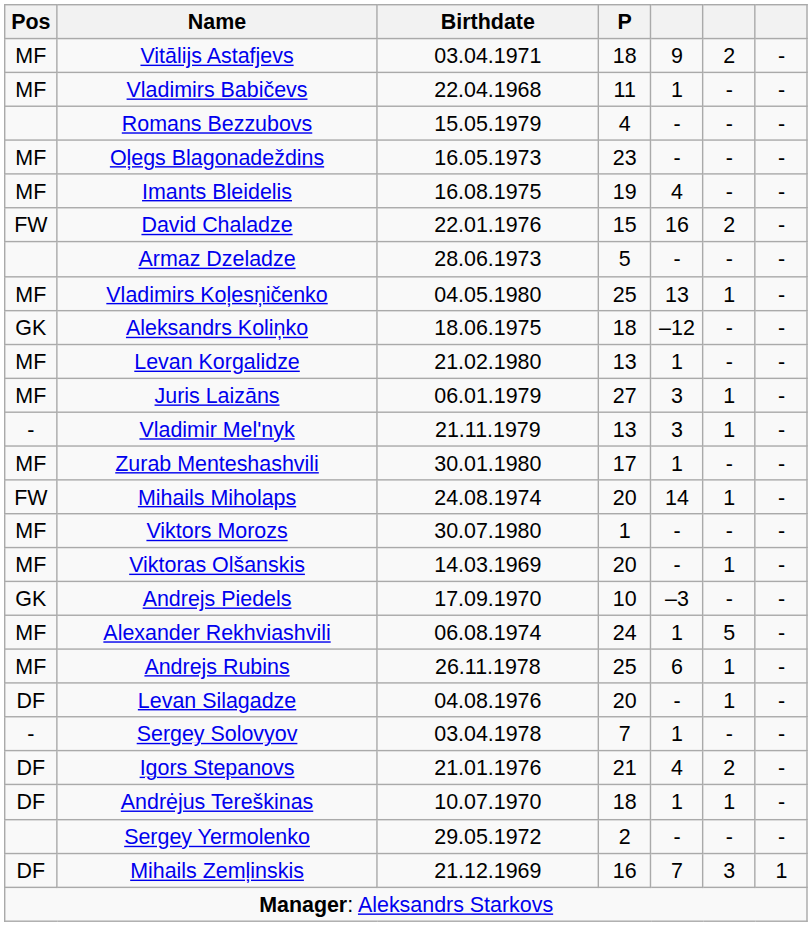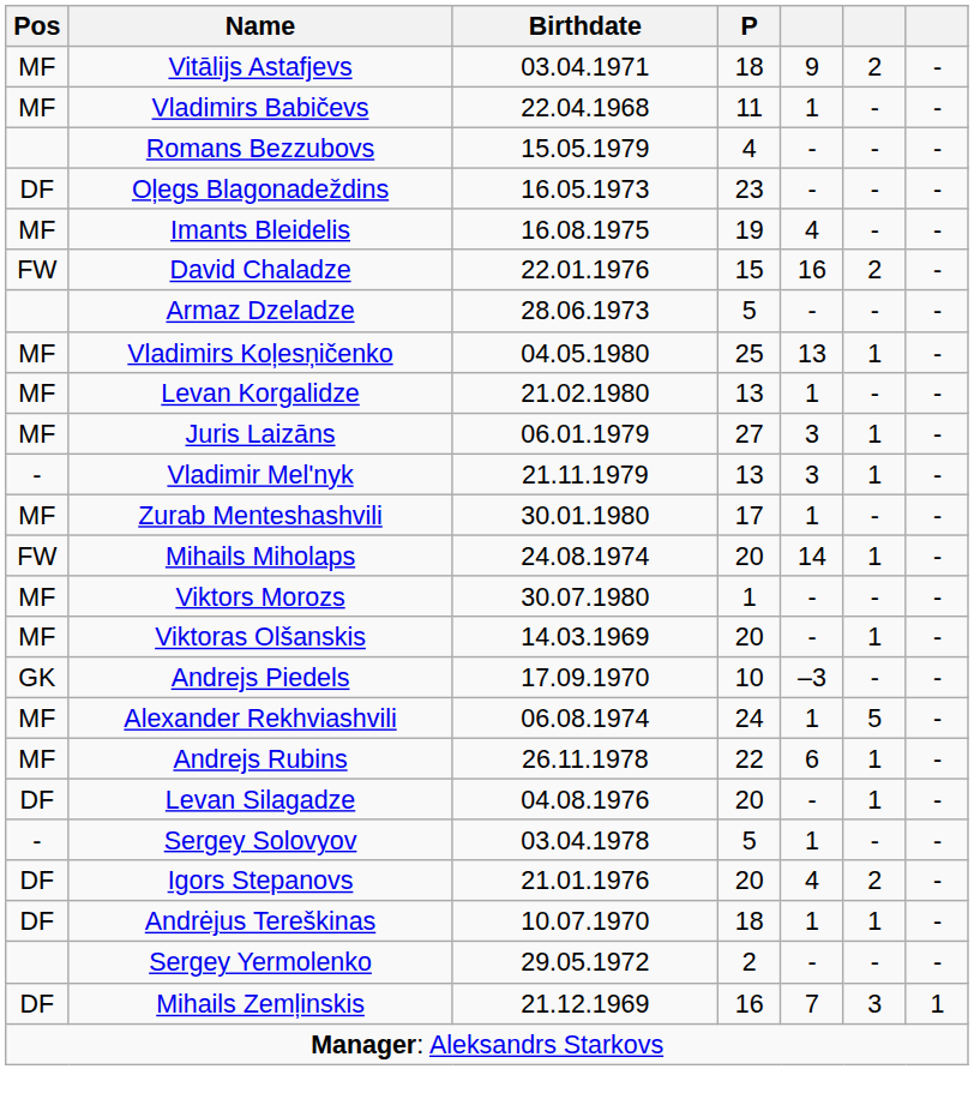 <table class="wikitable" style="font-size:95%; text-align:center;">
 <tr bgcolor="#efefef">
 <th width="30">Pos</th>
 <th width="220">Name</th>
 <th width="150">Birthdate</th>
 <th width="30">P</th>
 <th width="30"></th>
 <th width="30"></th>
 <th width="30"></th>
 </tr>
 <tr>
 <td>MF</td>
 <td> <a href='#'>Vitālijs Astafjevs</a></td>
 <td>03.04.1971</td>
 <td>18</td>
 <td>9</td>
 <td>2</td>
 <td>-</td>
 </tr>
 <tr>
 <td>MF</td>
 <td> <a href='#'>Vladimirs Babičevs</a></td>
 <td>22.04.1968</td>
 <td>11</td>
 <td>1</td>
 <td>-</td>
 <td>-</td>
 </tr>
 <tr>
 <td></td>
 <td> <a href='#'>Romans Bezzubovs</a></td>
 <td>15.05.1979</td>
 <td>4</td>
 <td>-</td>
 <td>-</td>
 <td>-</td>
 </tr>
 <tr>
-<td>MF</td>
+<td>DF</td>
 <td> <a href='#'>Oļegs Blagonadeždins</a></td>
 <td>16.05.1973</td>
 <td>23</td>
 <td>-</td>
 <td>-</td>
 <td>-</td>
 </tr>
 <tr>
 <td>MF</td>
 <td> <a href='#'>Imants Bleidelis</a></td>
 <td>16.08.1975</td>
 <td>19</td>
 <td>4</td>
 <td>-</td>
 <td>-</td>
 </tr>
 <tr>
 <td>FW</td>
 <td> <a href='#'>David Chaladze</a></td>
 <td>22.01.1976</td>
 <td>15</td>
 <td>16</td>
 <td>2</td>
 <td>-</td>
 </tr>
 <tr>
 <td></td>
 <td> <a href='#'>Armaz Dzeladze</a></td>
 <td>28.06.1973</td>
 <td>5</td>
 <td>-</td>
 <td>-</td>
 <td>-</td>
 </tr>
 <tr>
 <td>MF</td>
 <td> <a href='#'>Vladimirs Koļesņičenko</a></td>
 <td>04.05.1980</td>
 <td>25</td>
 <td>13</td>
 <td>1</td>
-<td>-</td>
-</tr>
-<tr>
-<td>GK</td>
-<td> <a href='#'>Aleksandrs Koliņko</a></td>
-<td>18.06.1975</td>
-<td>18</td>
-<td>–12</td>
-<td>-</td>
 <td>-</td>
 </tr>
 <tr>
 <td>MF</td>
 <td> <a href='#'>Levan Korgalidze</a></td>
 <td>21.02.1980</td>
 <td>13</td>
 <td>1</td>
 <td>-</td>
 <td>-</td>
 </tr>
 <tr>
 <td>MF</td>
 <td> <a href='#'>Juris Laizāns</a></td>
 <td>06.01.1979</td>
 <td>27</td>
 <td>3</td>
 <td>1</td>
 <td>-</td>
 </tr>
 <tr>
 <td>-</td>
 <td> <a href='#'>Vladimir Mel'nyk</a></td>
 <td>21.11.1979</td>
 <td>13</td>
 <td>3</td>
 <td>1</td>
 <td>-</td>
 </tr>
 <tr>
 <td>MF</td>
 <td> <a href='#'>Zurab Menteshashvili</a></td>
 <td>30.01.1980</td>
 <td>17</td>
 <td>1</td>
 <td>-</td>
 <td>-</td>
 </tr>
 <tr>
 <td>FW</td>
 <td> <a href='#'>Mihails Miholaps</a></td>
 <td>24.08.1974</td>
 <td>20</td>
 <td>14</td>
 <td>1</td>
 <td>-</td>
 </tr>
 <tr>
 <td>MF</td>
 <td> <a href='#'>Viktors Morozs</a></td>
 <td>30.07.1980</td>
 <td>1</td>
 <td>-</td>
 <td>-</td>
 <td>-</td>
 </tr>
 <tr>
 <td>MF</td>
 <td> <a href='#'>Viktoras Olšanskis</a></td>
 <td>14.03.1969</td>
 <td>20</td>
 <td>-</td>
 <td>1</td>
 <td>-</td>
 </tr>
 <tr>
 <td>GK</td>
 <td> <a href='#'>Andrejs Piedels</a></td>
 <td>17.09.1970</td>
 <td>10</td>
 <td>–3</td>
 <td>-</td>
 <td>-</td>
 </tr>
 <tr>
 <td>MF</td>
 <td> <a href='#'>Alexander Rekhviashvili</a></td>
 <td>06.08.1974</td>
 <td>24</td>
 <td>1</td>
 <td>5</td>
 <td>-</td>
 </tr>
 <tr>
 <td>MF</td>
 <td> <a href='#'>Andrejs Rubins</a></td>
 <td>26.11.1978</td>
-<td>25</td>
+<td>22</td>
 <td>6</td>
 <td>1</td>
 <td>-</td>
 </tr>
 <tr>
 <td>DF</td>
 <td> <a href='#'>Levan Silagadze</a></td>
 <td>04.08.1976</td>
 <td>20</td>
 <td>-</td>
 <td>1</td>
 <td>-</td>
 </tr>
 <tr>
 <td>-</td>
 <td> <a href='#'>Sergey Solovyov</a></td>
 <td>03.04.1978</td>
-<td>7</td>
+<td>5</td>
 <td>1</td>
 <td>-</td>
 <td>-</td>
 </tr>
 <tr>
 <td>DF</td>
 <td> <a href='#'>Igors Stepanovs</a></td>
 <td>21.01.1976</td>
-<td>21</td>
+<td>20</td>
 <td>4</td>
 <td>2</td>
 <td>-</td>
 </tr>
 <tr>
 <td>DF</td>
 <td> <a href='#'>Andrėjus Tereškinas</a></td>
 <td>10.07.1970</td>
 <td>18</td>
 <td>1</td>
 <td>1</td>
 <td>-</td>
 </tr>
 <tr>
 <td></td>
 <td> <a href='#'>Sergey Yermolenko</a></td>
 <td>29.05.1972</td>
 <td>2</td>
 <td>-</td>
 <td>-</td>
 <td>-</td>
 </tr>
 <tr>
 <td>DF</td>
 <td> <a href='#'>Mihails Zemļinskis</a></td>
 <td>21.12.1969</td>
 <td>16</td>
 <td>7</td>
 <td>3</td>
 <td>1</td>
 </tr>
 <tr>
 <td colspan=7 align=center><strong>Manager</strong>:  <a href='#'>Aleksandrs Starkovs</a></td>
 </tr>
 </table>
